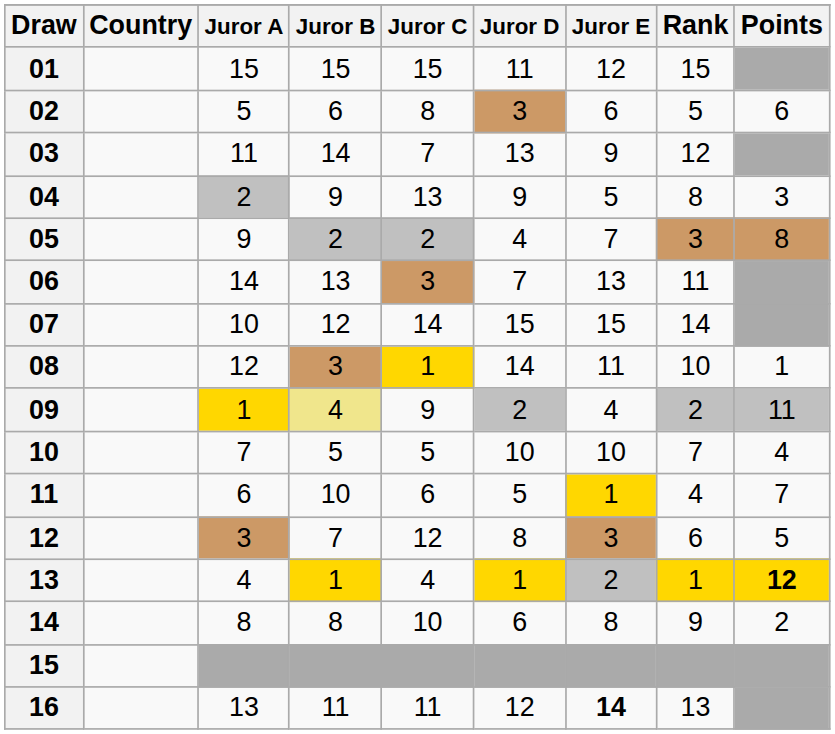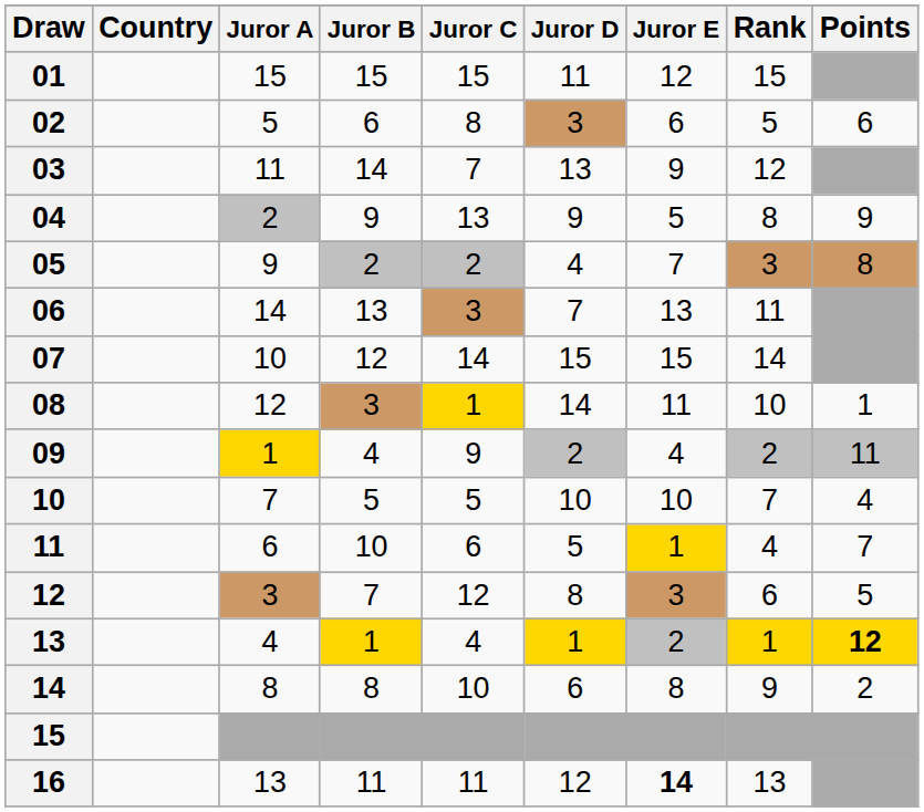 <table class="sortable wikitable collapsible plainrowheaders" style="text-align:center;">
 <tr>
 </tr>
 <tr>
 <th scope="col">Draw</th>
 <th scope="col">Country</th>
 <th scope="col"><small>Juror A</small></th>
 <th scope="col"><small>Juror B</small></th>
 <th scope="col"><small>Juror C</small></th>
 <th scope="col"><small>Juror D</small></th>
 <th scope="col"><small>Juror E</small></th>
 <th scope="col">Rank</th>
 <th scope="col">Points</th>
 </tr>
 <tr>
 <th scope="row" style="text-align:center;">01</th>
 <td style="text-align:left;"></td>
 <td>15</td>
 <td>15</td>
 <td>15</td>
 <td>11</td>
 <td>12</td>
 <td>15</td>
 <td style="background:#AAAAAA;"></td>
 </tr>
 <tr>
 <th scope="row" style="text-align:center;">02</th>
 <td style="text-align:left;"></td>
 <td>5</td>
 <td>6</td>
 <td>8</td>
 <td style="background:#CC9966;">3</td>
 <td>6</td>
 <td>5</td>
 <td>6</td>
 </tr>
 <tr>
 <th scope="row" style="text-align:center;">03</th>
 <td style="text-align:left;"></td>
 <td>11</td>
 <td>14</td>
 <td>7</td>
 <td>13</td>
 <td>9</td>
 <td>12</td>
 <td style="background:#AAAAAA;"></td>
 </tr>
 <tr>
 <th scope="row" style="text-align:center;">04</th>
 <td style="text-align:left;"></td>
 <td style="background:silver;">2</td>
 <td>9</td>
 <td>13</td>
 <td>9</td>
 <td>5</td>
 <td>8</td>
-<td>3</td>
+<td>9</td>
 </tr>
 <tr>
 <th scope="row" style="text-align:center;">05</th>
 <td style="text-align:left;"></td>
 <td>9</td>
 <td style="background:silver;">2</td>
 <td style="background:silver;">2</td>
 <td>4</td>
 <td>7</td>
 <td style="background:#CC9966;">3</td>
 <td style="background:#CC9966;">8</td>
 </tr>
 <tr>
 <th scope="row" style="text-align:center;">06</th>
 <td style="text-align:left;"></td>
 <td>14</td>
 <td>13</td>
 <td style="background:#CC9966;">3</td>
 <td>7</td>
 <td>13</td>
 <td>11</td>
 <td style="background:#AAAAAA;"></td>
 </tr>
 <tr>
 <th scope="row" style="text-align:center;">07</th>
 <td style="text-align:left;"></td>
 <td>10</td>
 <td>12</td>
 <td>14</td>
 <td>15</td>
 <td>15</td>
 <td>14</td>
 <td style="background:#AAAAAA;"></td>
 </tr>
 <tr>
 <th scope="row" style="text-align:center;">08</th>
 <td style="text-align:left;"></td>
 <td>12</td>
 <td style="background:#CC9966;">3</td>
 <td style="background:gold;">1</td>
 <td>14</td>
 <td>11</td>
 <td>10</td>
 <td>1</td>
 </tr>
 <tr>
 <th scope="row" style="text-align:center;">09</th>
 <td style="text-align:left;"></td>
 <td style="background:gold;">1</td>
-<td style="background: khaki;">4</td>
+<td>4</td>
 <td>9</td>
 <td style="background:silver;">2</td>
 <td>4</td>
 <td style="background:silver;">2</td>
 <td style="background:silver;">11</td>
 </tr>
 <tr>
 <th scope="row" style="text-align:center;">10</th>
 <td style="text-align:left;"></td>
 <td>7</td>
 <td>5</td>
 <td>5</td>
 <td>10</td>
 <td>10</td>
 <td>7</td>
 <td>4</td>
 </tr>
 <tr>
 <th scope="row" style="text-align:center;">11</th>
 <td style="text-align:left;"></td>
 <td>6</td>
 <td>10</td>
 <td>6</td>
 <td>5</td>
 <td style="background:gold;">1</td>
 <td>4</td>
 <td>7</td>
 </tr>
 <tr>
 <th scope="row" style="text-align:center;">12</th>
 <td style="text-align:left;"></td>
 <td style="background:#CC9966;">3</td>
 <td>7</td>
 <td>12</td>
 <td>8</td>
 <td style="background:#CC9966;">3</td>
 <td>6</td>
 <td>5</td>
 </tr>
 <tr>
 <th scope="row" style="text-align:center;">13</th>
 <td style="text-align:left;"></td>
 <td>4</td>
 <td style="background:gold;">1</td>
 <td>4</td>
 <td style="background:gold;">1</td>
 <td style="background:silver;">2</td>
 <td style="background:gold;">1</td>
 <td style="background:gold;"><strong>12</strong></td>
 </tr>
 <tr>
 <th scope="row" style="text-align:center;">14</th>
 <td style="text-align:left;"></td>
 <td>8</td>
 <td>8</td>
 <td>10</td>
 <td>6</td>
 <td>8</td>
 <td>9</td>
 <td>2</td>
 </tr>
 <tr class="sortbottom">
 <th scope="row" style="text-align:center;">15</th>
 <td style="text-align:left;"></td>
 <td style="background:#AAAAAA;"></td>
 <td style="background:#AAAAAA;"></td>
 <td style="background:#AAAAAA;"></td>
 <td style="background:#AAAAAA;"></td>
 <td style="background:#AAAAAA;"></td>
 <td style="background:#AAAAAA;"></td>
 <td style="background:#AAAAAA;"></td>
 </tr>
 <tr>
 <th scope="row" style="text-align:center;">16</th>
 <td style="text-align:left;"></td>
 <td>13</td>
 <td>11</td>
 <td>11</td>
 <td>12</td>
 <td><strong>14</strong></td>
 <td>13</td>
 <td style="background:#AAAAAA;"></td>
 </tr>
 </table>
